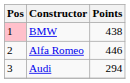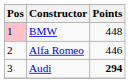 <table class="wikitable"   style="font-size:   85%;">
 <tr>
 <th>Pos</th>
 <th>Constructor</th>
 <th>Points</th>
 </tr>
 <tr>
 <td style="background: pink;">1</td>
 <td> <a href='#'>BMW</a></td>
-<td align="right">438</td>
+<td align="right">448</td>
 </tr>
 <tr>
 <td>2</td>
 <td> <a href='#'>Alfa Romeo</a></td>
 <td align="right">446</td>
 </tr>
 <tr>
 <td>3</td>
 <td> <a href='#'>Audi</a></td>
-<td align="right">294</td>
+<td align="right"><strong>294</strong></td>
 </tr>
 <tr>
 </tr>
 </table>
